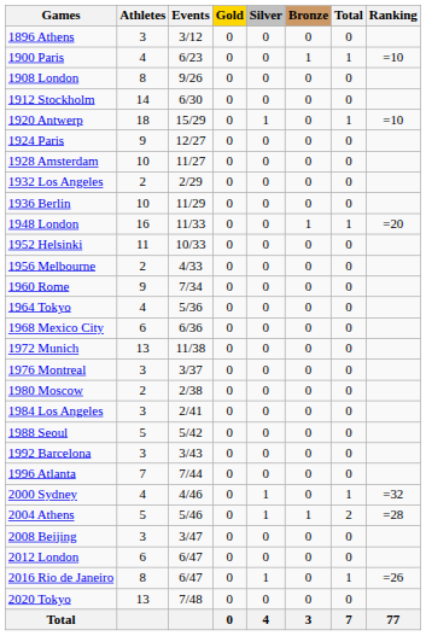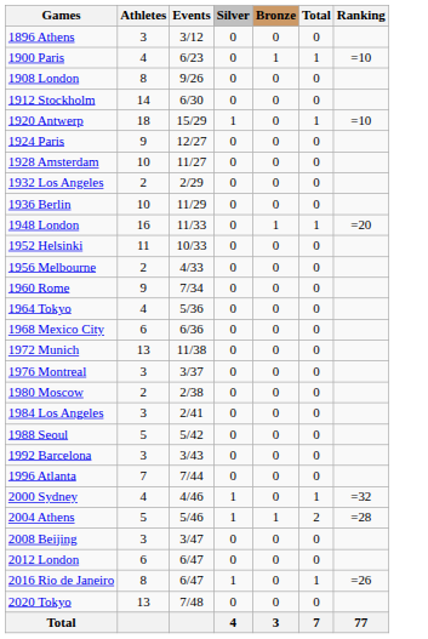 <table class="wikitable sortable" style="text-align:center">
 <tr>
 <th>Games</th>
 <th>Athletes</th>
 <th>Events</th>
-<th style="background-color:gold;">Gold</th>
 <th style="background-color:silver;">Silver</th>
 <th style="background-color:#c96;">Bronze</th>
 <th>Total</th>
 <th>Ranking</th>
 </tr>
 <tr>
 <td align=left><a href='#'>1896 Athens</a></td>
 <td>3</td>
 <td>3/12</td>
 <td>0</td>
 <td>0</td>
 <td>0</td>
-<td>0</td>
 <td></td>
 </tr>
 <tr>
 <td align=left><a href='#'>1900 Paris</a></td>
 <td>4</td>
 <td>6/23</td>
-<td>0</td>
 <td>0</td>
 <td>1</td>
 <td>1</td>
 <td>=10</td>
 </tr>
 <tr>
 <td align=left><a href='#'>1908 London</a></td>
 <td>8</td>
 <td>9/26</td>
 <td>0</td>
 <td>0</td>
 <td>0</td>
-<td>0</td>
 <td></td>
 </tr>
 <tr>
 <td align=left><a href='#'>1912 Stockholm</a></td>
 <td>14</td>
 <td>6/30</td>
 <td>0</td>
 <td>0</td>
 <td>0</td>
-<td>0</td>
 <td></td>
 </tr>
 <tr>
 <td align=left><a href='#'>1920 Antwerp</a></td>
 <td>18</td>
 <td>15/29</td>
-<td>0</td>
 <td>1</td>
 <td>0</td>
 <td>1</td>
 <td>=10</td>
 </tr>
 <tr>
 <td align=left><a href='#'>1924 Paris</a></td>
 <td>9</td>
 <td>12/27</td>
 <td>0</td>
 <td>0</td>
 <td>0</td>
-<td>0</td>
 <td></td>
 </tr>
 <tr>
 <td align=left><a href='#'>1928 Amsterdam</a></td>
 <td>10</td>
 <td>11/27</td>
-<td>0</td>
 <td>0</td>
 <td>0</td>
 <td>0</td>
 <td></td>
 </tr>
 <tr>
 <td align=left><a href='#'>1932 Los Angeles</a></td>
 <td>2</td>
 <td>2/29</td>
 <td>0</td>
 <td>0</td>
 <td>0</td>
-<td>0</td>
 <td></td>
 </tr>
 <tr>
 <td align=left><a href='#'>1936 Berlin</a></td>
 <td>10</td>
 <td>11/29</td>
 <td>0</td>
 <td>0</td>
 <td>0</td>
-<td>0</td>
 <td></td>
 </tr>
 <tr>
 <td align=left><a href='#'>1948 London</a></td>
 <td>16</td>
 <td>11/33</td>
-<td>0</td>
 <td>0</td>
 <td>1</td>
 <td>1</td>
 <td>=20</td>
 </tr>
 <tr>
 <td align=left><a href='#'>1952 Helsinki</a></td>
 <td>11</td>
 <td>10/33</td>
 <td>0</td>
 <td>0</td>
 <td>0</td>
-<td>0</td>
 <td></td>
 </tr>
 <tr>
 <td align=left><a href='#'>1956 Melbourne</a></td>
 <td>2</td>
 <td>4/33</td>
-<td>0</td>
 <td>0</td>
 <td>0</td>
 <td>0</td>
 <td></td>
 </tr>
 <tr>
 <td align=left><a href='#'>1960 Rome</a></td>
 <td>9</td>
 <td>7/34</td>
 <td>0</td>
 <td>0</td>
 <td>0</td>
-<td>0</td>
 <td></td>
 </tr>
 <tr>
 <td align=left><a href='#'>1964 Tokyo</a></td>
 <td>4</td>
 <td>5/36</td>
-<td>0</td>
 <td>0</td>
 <td>0</td>
 <td>0</td>
 <td></td>
 </tr>
 <tr>
 <td align=left><a href='#'>1968 Mexico City</a></td>
 <td>6</td>
 <td>6/36</td>
 <td>0</td>
 <td>0</td>
 <td>0</td>
-<td>0</td>
 <td></td>
 </tr>
 <tr>
 <td align=left><a href='#'>1972 Munich</a></td>
 <td>13</td>
 <td>11/38</td>
-<td>0</td>
 <td>0</td>
 <td>0</td>
 <td>0</td>
 <td></td>
 </tr>
 <tr>
 <td align=left><a href='#'>1976 Montreal</a></td>
 <td>3</td>
 <td>3/37</td>
 <td>0</td>
 <td>0</td>
 <td>0</td>
-<td>0</td>
 <td></td>
 </tr>
 <tr>
 <td align=left><a href='#'>1980 Moscow</a></td>
 <td>2</td>
 <td>2/38</td>
-<td>0</td>
 <td>0</td>
 <td>0</td>
 <td>0</td>
 <td></td>
 </tr>
 <tr>
 <td align=left><a href='#'>1984 Los Angeles</a></td>
 <td>3</td>
 <td>2/41</td>
 <td>0</td>
 <td>0</td>
 <td>0</td>
-<td>0</td>
 <td></td>
 </tr>
 <tr>
 <td align=left><a href='#'>1988 Seoul</a></td>
 <td>5</td>
 <td>5/42</td>
-<td>0</td>
 <td>0</td>
 <td>0</td>
 <td>0</td>
 <td></td>
 </tr>
 <tr>
 <td align=left><a href='#'>1992 Barcelona</a></td>
 <td>3</td>
 <td>3/43</td>
 <td>0</td>
 <td>0</td>
 <td>0</td>
-<td>0</td>
 <td></td>
 </tr>
 <tr>
 <td align=left><a href='#'>1996 Atlanta</a></td>
 <td>7</td>
 <td>7/44</td>
 <td>0</td>
 <td>0</td>
 <td>0</td>
-<td>0</td>
 <td></td>
 </tr>
 <tr>
 <td align=left><a href='#'>2000 Sydney</a></td>
 <td>4</td>
 <td>4/46</td>
-<td>0</td>
 <td>1</td>
 <td>0</td>
 <td>1</td>
 <td>=32</td>
 </tr>
 <tr>
 <td align=left><a href='#'>2004 Athens</a></td>
 <td>5</td>
 <td>5/46</td>
-<td>0</td>
 <td>1</td>
 <td>1</td>
 <td>2</td>
 <td>=28</td>
 </tr>
 <tr>
 <td align=left><a href='#'>2008 Beijing</a></td>
 <td>3</td>
 <td>3/47</td>
 <td>0</td>
 <td>0</td>
 <td>0</td>
-<td>0</td>
 <td></td>
 </tr>
 <tr>
 <td align=left><a href='#'>2012 London</a></td>
 <td>6</td>
 <td>6/47</td>
 <td>0</td>
 <td>0</td>
 <td>0</td>
-<td>0</td>
 <td></td>
 </tr>
 <tr>
 <td align=left><a href='#'>2016 Rio de Janeiro</a></td>
 <td>8</td>
 <td>6/47</td>
-<td>0</td>
 <td>1</td>
 <td>0</td>
 <td>1</td>
 <td>=26</td>
 </tr>
 <tr>
 <td align=left><a href='#'>2020 Tokyo</a></td>
 <td>13</td>
 <td>7/48</td>
 <td>0</td>
 <td>0</td>
 <td>0</td>
-<td>0</td>
 <td></td>
 </tr>
 <tr>
 <th>Total</th>
 <th></th>
 <th></th>
-<th>0</th>
 <th>4</th>
 <th>3</th>
 <th>7</th>
 <th>77</th>
 </tr>
 </table>
